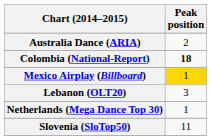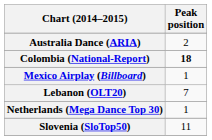 <table class="wikitable sortable plainrowheaders" style="text-align:center">
 <tr>
 <th scope="col">Chart (2014–2015)</th>
 <th scope="col">Peak<br>position</th>
 </tr>
 <tr>
 </tr>
 <tr>
 <th scope="row">Australia Dance (<a href='#'>ARIA</a>)</th>
 <td>2</td>
 </tr>
 <tr>
 </tr>
 <tr>
 </tr>
 <tr>
 </tr>
 <tr>
 </tr>
 <tr>
 </tr>
 <tr>
 </tr>
 <tr>
 </tr>
 <tr>
 </tr>
 <tr>
 </tr>
 <tr>
 <th scope="row">Colombia (<a href='#'>National-Report</a>)</th>
 <td><strong>18</strong></td>
 </tr>
 <tr>
 </tr>
 <tr>
 </tr>
 <tr>
 </tr>
 <tr>
 </tr>
 <tr>
 </tr>
 <tr>
 </tr>
 <tr>
 </tr>
 <tr>
 </tr>
 <tr>
 </tr>
 <tr>
 </tr>
 <tr>
 </tr>
 <tr>
 </tr>
 <tr>
 </tr>
 <tr>
 </tr>
 <tr>
 <th scope="row"><a href='#'>Mexico Airplay</a> (<em><a href='#'>Billboard</a></em>)</th>
-<td style="background: gold;">1</td>
+<td>1</td>
 </tr>
 <tr>
 <th scope="row">Lebanon (<a href='#'>OLT20</a>)</th>
-<td>3</td>
+<td>7</td>
 </tr>
 <tr>
 </tr>
 <tr>
 </tr>
 <tr>
 <th scope="row">Netherlands (<a href='#'>Mega Dance Top 30</a>)</th>
 <td>1</td>
 </tr>
 <tr>
 </tr>
 <tr>
 </tr>
 <tr>
 </tr>
 <tr>
 </tr>
 <tr>
 </tr>
 <tr>
 </tr>
 <tr>
 </tr>
 <tr>
 </tr>
 <tr>
 <th scope="row">Slovenia (<a href='#'>SloTop50</a>)</th>
 <td align=center>11</td>
 </tr>
 <tr>
 </tr>
 <tr>
 </tr>
 <tr>
 </tr>
 <tr>
 </tr>
 <tr>
 </tr>
 <tr>
 </tr>
 <tr>
 </tr>
 <tr>
 </tr>
 <tr>
 </tr>
 <tr>
 </tr>
 <tr>
 </tr>
 <tr>
 </tr>
 <tr>
 </tr>
 <tr>
 </tr>
 </table>
